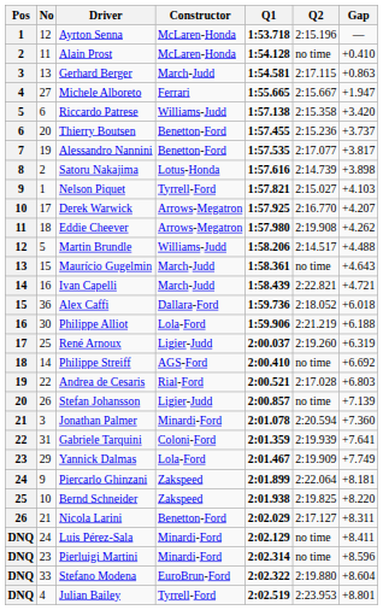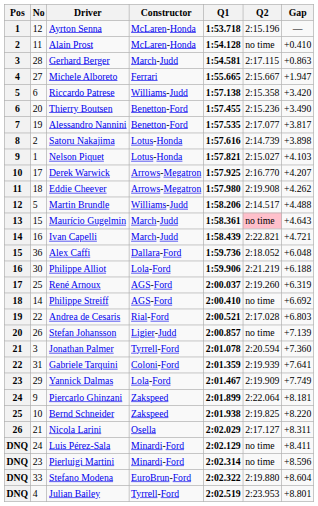 <table class="wikitable sortable" style="font-size: 95%;">
 <tr>
 <th>Pos</th>
 <th>No</th>
 <th>Driver</th>
 <th>Constructor</th>
 <th>Q1</th>
 <th>Q2</th>
 <th>Gap</th>
 </tr>
 <tr>
 <th>1</th>
 <td>12</td>
 <td> <a href='#'>Ayrton Senna</a></td>
 <td><a href='#'>McLaren</a>-<a href='#'>Honda</a></td>
 <td><strong>1:53.718</strong></td>
 <td>2:15.196</td>
 <td align="center">—</td>
 </tr>
 <tr>
 <th>2</th>
 <td>11</td>
 <td> <a href='#'>Alain Prost</a></td>
 <td><a href='#'>McLaren</a>-<a href='#'>Honda</a></td>
 <td><strong>1:54.128</strong></td>
 <td>no time</td>
 <td>+0.410</td>
 </tr>
 <tr>
 <th>3</th>
-<td>13</td>
+<td>28</td>
 <td> <a href='#'>Gerhard Berger</a></td>
 <td><a href='#'>March</a>-<a href='#'>Judd</a></td>
 <td><strong>1:54.581</strong></td>
 <td>2:17.115</td>
 <td>+0.863</td>
 </tr>
 <tr>
 <th>4</th>
 <td>27</td>
 <td> <a href='#'>Michele Alboreto</a></td>
 <td><a href='#'>Ferrari</a></td>
 <td><strong>1:55.665</strong></td>
 <td>2:15.667</td>
 <td>+1.947</td>
 </tr>
 <tr>
 <th>5</th>
 <td>6</td>
 <td> <a href='#'>Riccardo Patrese</a></td>
 <td><a href='#'>Williams</a>-<a href='#'>Judd</a></td>
 <td><strong>1:57.138</strong></td>
 <td>2:15.358</td>
 <td>+3.420</td>
 </tr>
 <tr>
 <th>6</th>
 <td>20</td>
 <td> <a href='#'>Thierry Boutsen</a></td>
 <td><a href='#'>Benetton</a>-<a href='#'>Ford</a></td>
 <td><strong>1:57.455</strong></td>
 <td>2:15.236</td>
-<td>+3.737</td>
+<td>+3.490</td>
 </tr>
 <tr>
 <th>7</th>
 <td>19</td>
 <td> <a href='#'>Alessandro Nannini</a></td>
 <td><a href='#'>Benetton</a>-<a href='#'>Ford</a></td>
 <td><strong>1:57.535</strong></td>
 <td>2:17.077</td>
 <td>+3.817</td>
 </tr>
 <tr>
 <th>8</th>
 <td>2</td>
 <td> <a href='#'>Satoru Nakajima</a></td>
 <td><a href='#'>Lotus</a>-<a href='#'>Honda</a></td>
 <td><strong>1:57.616</strong></td>
 <td>2:14.739</td>
 <td>+3.898</td>
 </tr>
 <tr>
 <th>9</th>
 <td>1</td>
 <td> <a href='#'>Nelson Piquet</a></td>
-<td><a href='#'>Tyrrell</a>-<a href='#'>Ford</a></td>
+<td><a href='#'>Lotus</a>-<a href='#'>Honda</a></td>
 <td><strong>1:57.821</strong></td>
 <td>2:15.027</td>
 <td>+4.103</td>
 </tr>
 <tr>
 <th>10</th>
 <td>17</td>
 <td> <a href='#'>Derek Warwick</a></td>
 <td><a href='#'>Arrows</a>-<a href='#'>Megatron</a></td>
 <td><strong>1:57.925</strong></td>
 <td>2:16.770</td>
 <td>+4.207</td>
 </tr>
 <tr>
 <th>11</th>
 <td>18</td>
 <td> <a href='#'>Eddie Cheever</a></td>
 <td><a href='#'>Arrows</a>-<a href='#'>Megatron</a></td>
 <td><strong>1:57.980</strong></td>
 <td>2:19.908</td>
 <td>+4.262</td>
 </tr>
 <tr>
 <th>12</th>
 <td>5</td>
 <td> <a href='#'>Martin Brundle</a></td>
 <td><a href='#'>Williams</a>-<a href='#'>Judd</a></td>
 <td><strong>1:58.206</strong></td>
 <td>2:14.517</td>
 <td>+4.488</td>
 </tr>
 <tr>
 <th>13</th>
 <td>15</td>
 <td> <a href='#'>Maurício Gugelmin</a></td>
 <td><a href='#'>March</a>-<a href='#'>Judd</a></td>
 <td><strong>1:58.361</strong></td>
-<td>no time</td>
+<td style="background: pink;">no time</td>
 <td>+4.643</td>
 </tr>
 <tr>
 <th>14</th>
 <td>16</td>
 <td> <a href='#'>Ivan Capelli</a></td>
 <td><a href='#'>March</a>-<a href='#'>Judd</a></td>
 <td><strong>1:58.439</strong></td>
 <td>2:22.821</td>
 <td>+4.721</td>
 </tr>
 <tr>
 <th>15</th>
 <td>36</td>
 <td> <a href='#'>Alex Caffi</a></td>
 <td><a href='#'>Dallara</a>-<a href='#'>Ford</a></td>
 <td><strong>1:59.736</strong></td>
 <td>2:18.052</td>
-<td>+6.018</td>
+<td>+6.048</td>
 </tr>
 <tr>
 <th>16</th>
 <td>30</td>
 <td> <a href='#'>Philippe Alliot</a></td>
 <td><a href='#'>Lola</a>-<a href='#'>Ford</a></td>
 <td><strong>1:59.906</strong></td>
 <td>2:21.219</td>
 <td>+6.188</td>
 </tr>
 <tr>
 <th>17</th>
 <td>25</td>
 <td> <a href='#'>René Arnoux</a></td>
-<td><a href='#'>Ligier</a>-<a href='#'>Judd</a></td>
+<td><a href='#'>AGS</a>-<a href='#'>Ford</a></td>
 <td><strong>2:00.037</strong></td>
 <td>2:19.260</td>
 <td>+6.319</td>
 </tr>
 <tr>
 <th>18</th>
 <td>14</td>
 <td> <a href='#'>Philippe Streiff</a></td>
 <td><a href='#'>AGS</a>-<a href='#'>Ford</a></td>
 <td><strong>2:00.410</strong></td>
 <td>no time</td>
 <td>+6.692</td>
 </tr>
 <tr>
 <th>19</th>
 <td>22</td>
 <td> <a href='#'>Andrea de Cesaris</a></td>
 <td><a href='#'>Rial</a>-<a href='#'>Ford</a></td>
 <td><strong>2:00.521</strong></td>
 <td>2:17.028</td>
 <td>+6.803</td>
 </tr>
 <tr>
 <th>20</th>
 <td>26</td>
 <td> <a href='#'>Stefan Johansson</a></td>
 <td><a href='#'>Ligier</a>-<a href='#'>Judd</a></td>
 <td><strong>2:00.857</strong></td>
 <td>no time</td>
 <td>+7.139</td>
 </tr>
 <tr>
 <th>21</th>
 <td>3</td>
 <td> <a href='#'>Jonathan Palmer</a></td>
-<td><a href='#'>Minardi</a>-<a href='#'>Ford</a></td>
+<td><a href='#'>Tyrrell</a>-<a href='#'>Ford</a></td>
 <td><strong>2:01.078</strong></td>
 <td>2:20.594</td>
 <td>+7.360</td>
 </tr>
 <tr>
 <th>22</th>
 <td>31</td>
 <td> <a href='#'>Gabriele Tarquini</a></td>
 <td><a href='#'>Coloni</a>-<a href='#'>Ford</a></td>
 <td><strong>2:01.359</strong></td>
 <td>2:19.939</td>
 <td>+7.641</td>
 </tr>
 <tr>
 <th>23</th>
 <td>29</td>
 <td> <a href='#'>Yannick Dalmas</a></td>
 <td><a href='#'>Lola</a>-<a href='#'>Ford</a></td>
 <td><strong>2:01.467</strong></td>
 <td>2:19.909</td>
 <td>+7.749</td>
 </tr>
 <tr>
 <th>24</th>
 <td>9</td>
 <td> <a href='#'>Piercarlo Ghinzani</a></td>
 <td><a href='#'>Zakspeed</a></td>
 <td><strong>2:01.899</strong></td>
 <td>2:22.064</td>
 <td>+8.181</td>
 </tr>
 <tr>
 <th>25</th>
 <td>10</td>
 <td> <a href='#'>Bernd Schneider</a></td>
 <td><a href='#'>Zakspeed</a></td>
 <td><strong>2:01.938</strong></td>
 <td>2:19.825</td>
 <td>+8.220</td>
 </tr>
 <tr>
 <th>26</th>
 <td>21</td>
 <td> <a href='#'>Nicola Larini</a></td>
-<td><a href='#'>Benetton</a>-<a href='#'>Ford</a></td>
+<td><a href='#'>Osella</a></td>
 <td><strong>2:02.029</strong></td>
 <td>2:17.127</td>
 <td>+8.311</td>
 </tr>
 <tr>
 <th>DNQ</th>
 <td>24</td>
 <td> <a href='#'>Luis Pérez-Sala</a></td>
 <td><a href='#'>Minardi</a>-<a href='#'>Ford</a></td>
 <td><strong>2:02.129</strong></td>
 <td>no time</td>
 <td>+8.411</td>
 </tr>
 <tr>
 <th>DNQ</th>
 <td>23</td>
 <td> <a href='#'>Pierluigi Martini</a></td>
 <td><a href='#'>Minardi</a>-<a href='#'>Ford</a></td>
 <td><strong>2:02.314</strong></td>
 <td>no time</td>
 <td>+8.596</td>
 </tr>
 <tr>
 <th>DNQ</th>
 <td>33</td>
 <td> <a href='#'>Stefano Modena</a></td>
 <td><a href='#'>EuroBrun</a>-<a href='#'>Ford</a></td>
 <td><strong>2:02.322</strong></td>
 <td>2:19.880</td>
 <td>+8.604</td>
 </tr>
 <tr>
 <th>DNQ</th>
 <td>4</td>
 <td> <a href='#'>Julian Bailey</a></td>
 <td><a href='#'>Tyrrell</a>-<a href='#'>Ford</a></td>
 <td><strong>2:02.519</strong></td>
 <td>2:23.953</td>
 <td>+8.801</td>
 </tr>
 </table>
